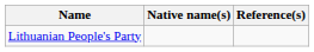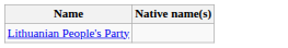 <table class="wikitable">
 <tr>
 <th>Name</th>
 <th>Native name(s)</th>
-<th>Reference(s)</th>
 </tr>
 <tr>
 <td><a href='#'>Lithuanian People's Party</a></td>
 <td></td>
-<td></td>
 </tr>
 </table>
